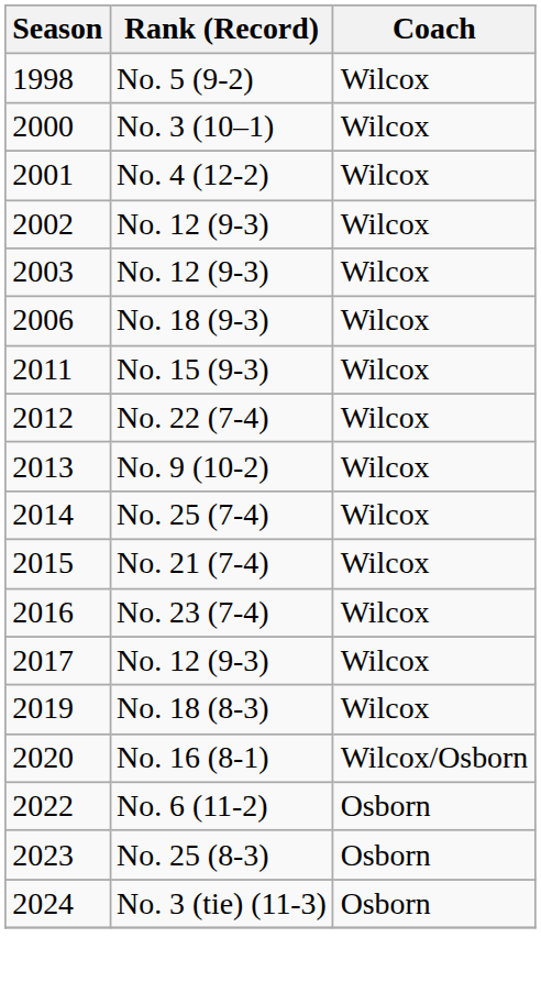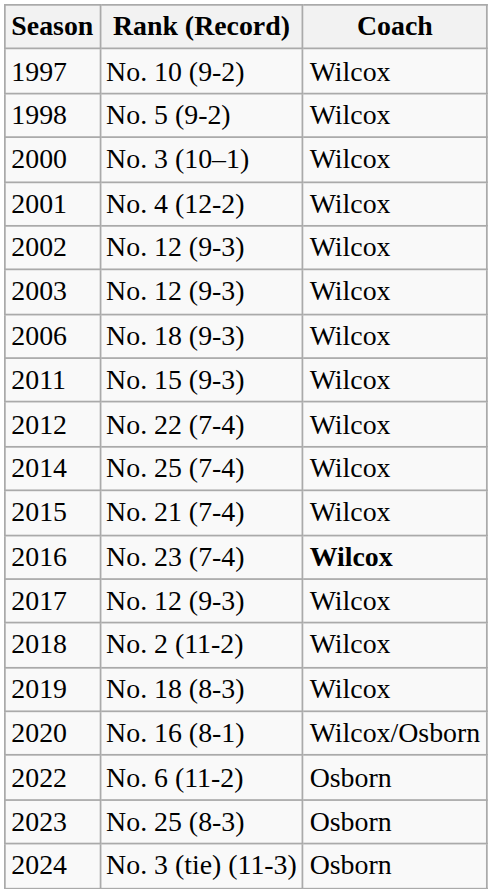 <table class="wikitable">
 <tr>
 <th>Season</th>
 <th>Rank (Record)</th>
 <th>Coach</th>
+</tr>
+<tr>
+<td>1997</td>
+<td>No. 10 (9-2)</td>
+<td>Wilcox</td>
 </tr>
 <tr>
 <td>1998</td>
 <td>No. 5 (9-2)</td>
 <td>Wilcox</td>
 </tr>
 <tr>
 <td>2000</td>
 <td>No. 3 (10–1)</td>
 <td>Wilcox</td>
 </tr>
 <tr>
 <td>2001</td>
 <td>No. 4 (12-2)</td>
 <td>Wilcox</td>
 </tr>
 <tr>
 <td>2002</td>
 <td>No. 12 (9-3)</td>
 <td>Wilcox</td>
 </tr>
 <tr>
 <td>2003</td>
 <td>No. 12 (9-3)</td>
 <td>Wilcox</td>
 </tr>
 <tr>
 <td>2006</td>
 <td>No. 18 (9-3)</td>
 <td>Wilcox</td>
 </tr>
 <tr>
 <td>2011</td>
 <td>No. 15 (9-3)</td>
 <td>Wilcox</td>
 </tr>
 <tr>
 <td>2012</td>
 <td>No. 22 (7-4)</td>
 <td>Wilcox</td>
 </tr>
 <tr>
-<td>2013</td>
-<td>No. 9 (10-2)</td>
-<td>Wilcox</td>
-</tr>
-<tr>
 <td>2014</td>
 <td>No. 25 (7-4)</td>
 <td>Wilcox</td>
 </tr>
 <tr>
 <td>2015</td>
 <td>No. 21 (7-4)</td>
 <td>Wilcox</td>
 </tr>
 <tr>
 <td>2016</td>
 <td>No. 23 (7-4)</td>
-<td>Wilcox</td>
+<td><strong>Wilcox</strong></td>
 </tr>
 <tr>
 <td>2017</td>
 <td>No. 12 (9-3)</td>
+<td>Wilcox</td>
+</tr>
+<tr>
+<td>2018</td>
+<td>No. 2 (11-2)</td>
 <td>Wilcox</td>
 </tr>
 <tr>
 <td>2019</td>
 <td>No. 18 (8-3)</td>
 <td>Wilcox</td>
 </tr>
 <tr>
 <td>2020</td>
 <td>No. 16 (8-1)</td>
 <td>Wilcox/Osborn</td>
 </tr>
 <tr>
 <td>2022</td>
 <td>No. 6 (11-2)</td>
 <td>Osborn</td>
 </tr>
 <tr>
 <td>2023</td>
 <td>No. 25 (8-3)</td>
 <td>Osborn</td>
 </tr>
 <tr>
 <td>2024</td>
 <td>No. 3 (tie) (11-3)</td>
 <td>Osborn</td>
 </tr>
 <tr>
 </tr>
 </table>
